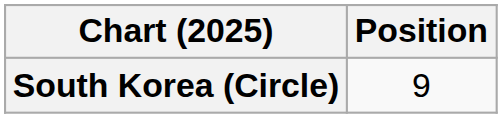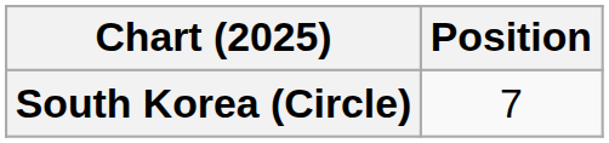 <table class="wikitable plainrowheaders" style="text-align:center">
 <tr>
 <th scope="col">Chart (2025)</th>
 <th scope="col">Position</th>
 </tr>
 <tr>
 <th scope="row">South Korea (Circle)</th>
-<td>9</td>
+<td>7</td>
 </tr>
 </table>
